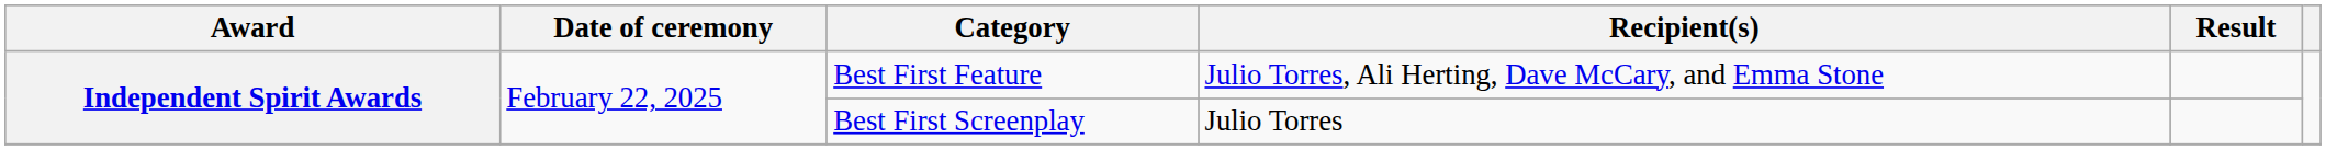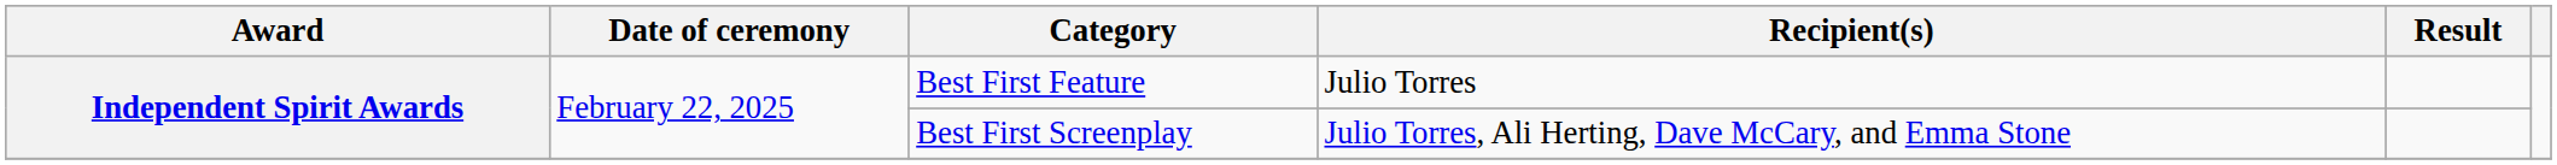 <table class="wikitable sortable plainrowheaders" style="width: 100%;">
 <tr>
 <th scope="col">Award</th>
 <th scope="col">Date of ceremony</th>
 <th scope="col">Category</th>
 <th scope="col">Recipient(s)</th>
 <th scope="col">Result</th>
 <th scope="col" class="unsortable"></th>
 </tr>
 <tr>
 <th scope="row" rowspan="2"><a href='#'>Independent Spirit Awards</a></th>
 <td rowspan="2"><a href='#'>February 22, 2025</a></td>
 <td><a href='#'>Best First Feature</a></td>
-<td><a href='#'>Julio Torres</a>, Ali Herting, <a href='#'>Dave McCary</a>, and <a href='#'>Emma Stone</a></td>
+<td>Julio Torres</td>
 <td></td>
 <td align="center" rowspan="2"></td>
 </tr>
 <tr>
 <td><a href='#'>Best First Screenplay</a></td>
-<td>Julio Torres</td>
+<td><a href='#'>Julio Torres</a>, Ali Herting, <a href='#'>Dave McCary</a>, and <a href='#'>Emma Stone</a></td>
 <td></td>
 </tr>
 <tr>
 </tr>
 </table>
